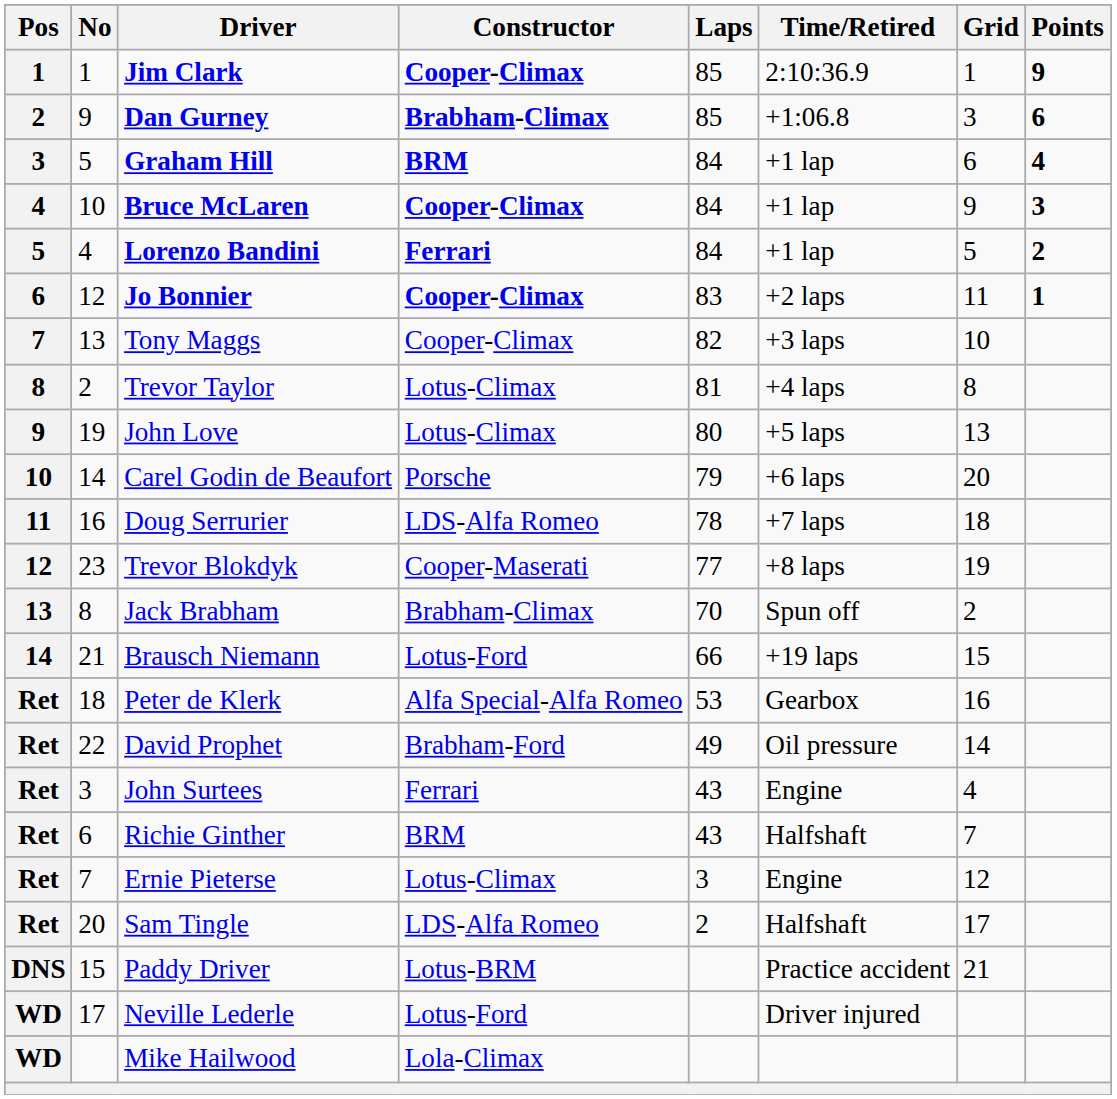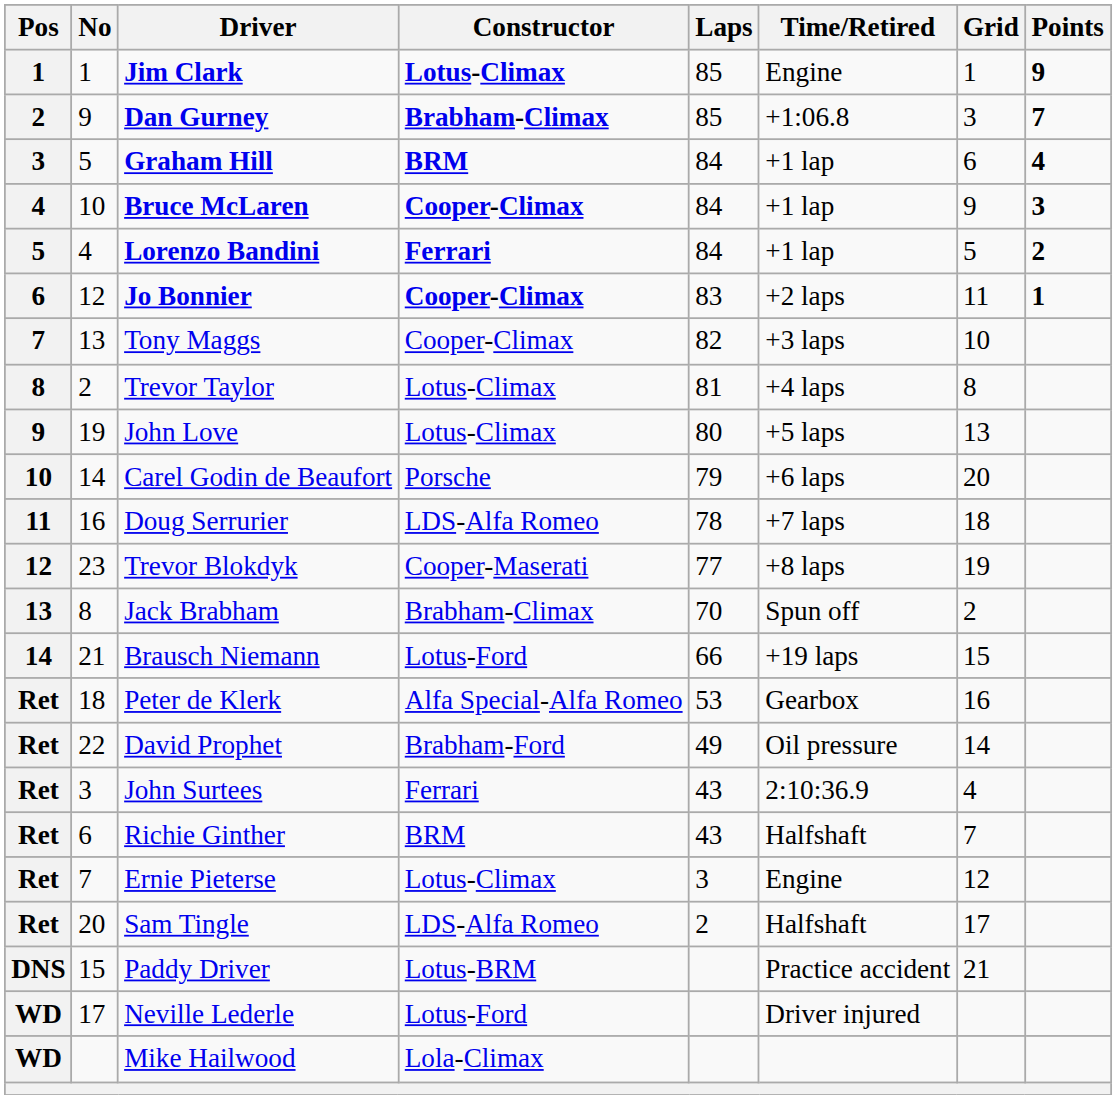 <table class="wikitable" style="font-size: 95%">
 <tr>
 <th>Pos</th>
 <th>No</th>
 <th>Driver</th>
 <th>Constructor</th>
 <th>Laps</th>
 <th>Time/Retired</th>
 <th>Grid</th>
 <th>Points</th>
 </tr>
 <tr>
 <th>1</th>
 <td>1</td>
 <td> <strong><a href='#'>Jim Clark</a></strong></td>
-<td><strong><a href='#'>Cooper</a>-<a href='#'>Climax</a></strong></td>
+<td><strong><a href='#'>Lotus</a>-<a href='#'>Climax</a></strong></td>
 <td>85</td>
-<td>2:10:36.9</td>
+<td>Engine</td>
 <td>1</td>
 <td><strong>9</strong></td>
 </tr>
 <tr>
 <th>2</th>
 <td>9</td>
 <td> <strong><a href='#'>Dan Gurney</a></strong></td>
 <td><strong><a href='#'>Brabham</a>-<a href='#'>Climax</a></strong></td>
 <td>85</td>
 <td>+1:06.8</td>
 <td>3</td>
-<td><strong>6</strong></td>
+<td><strong>7</strong></td>
 </tr>
 <tr>
 <th>3</th>
 <td>5</td>
 <td> <strong><a href='#'>Graham Hill</a></strong></td>
 <td><strong><a href='#'>BRM</a></strong></td>
 <td>84</td>
 <td>+1 lap</td>
 <td>6</td>
 <td><strong>4</strong></td>
 </tr>
 <tr>
 <th>4</th>
 <td>10</td>
 <td> <strong><a href='#'>Bruce McLaren</a></strong></td>
 <td><strong><a href='#'>Cooper</a>-<a href='#'>Climax</a></strong></td>
 <td>84</td>
 <td>+1 lap</td>
 <td>9</td>
 <td><strong>3</strong></td>
 </tr>
 <tr>
 <th>5</th>
 <td>4</td>
 <td> <strong><a href='#'>Lorenzo Bandini</a></strong></td>
 <td><strong><a href='#'>Ferrari</a></strong></td>
 <td>84</td>
 <td>+1 lap</td>
 <td>5</td>
 <td><strong>2</strong></td>
 </tr>
 <tr>
 <th>6</th>
 <td>12</td>
 <td> <strong><a href='#'>Jo Bonnier</a></strong></td>
 <td><strong><a href='#'>Cooper</a>-<a href='#'>Climax</a></strong></td>
 <td>83</td>
 <td>+2 laps</td>
 <td>11</td>
 <td><strong>1</strong></td>
 </tr>
 <tr>
 <th>7</th>
 <td>13</td>
 <td> <a href='#'>Tony Maggs</a></td>
 <td><a href='#'>Cooper</a>-<a href='#'>Climax</a></td>
 <td>82</td>
 <td>+3 laps</td>
 <td>10</td>
 <td></td>
 </tr>
 <tr>
 <th>8</th>
 <td>2</td>
 <td> <a href='#'>Trevor Taylor</a></td>
 <td><a href='#'>Lotus</a>-<a href='#'>Climax</a></td>
 <td>81</td>
 <td>+4 laps</td>
 <td>8</td>
 <td></td>
 </tr>
 <tr>
 <th>9</th>
 <td>19</td>
 <td> <a href='#'>John Love</a></td>
 <td><a href='#'>Lotus</a>-<a href='#'>Climax</a></td>
 <td>80</td>
 <td>+5 laps</td>
 <td>13</td>
 <td></td>
 </tr>
 <tr>
 <th>10</th>
 <td>14</td>
 <td> <a href='#'>Carel Godin de Beaufort</a></td>
 <td><a href='#'>Porsche</a></td>
 <td>79</td>
 <td>+6 laps</td>
 <td>20</td>
 <td></td>
 </tr>
 <tr>
 <th>11</th>
 <td>16</td>
 <td> <a href='#'>Doug Serrurier</a></td>
 <td><a href='#'>LDS</a>-<a href='#'>Alfa Romeo</a></td>
 <td>78</td>
 <td>+7 laps</td>
 <td>18</td>
 <td></td>
 </tr>
 <tr>
 <th>12</th>
 <td>23</td>
 <td> <a href='#'>Trevor Blokdyk</a></td>
 <td><a href='#'>Cooper</a>-<a href='#'>Maserati</a></td>
 <td>77</td>
 <td>+8 laps</td>
 <td>19</td>
 <td></td>
 </tr>
 <tr>
 <th>13</th>
 <td>8</td>
 <td> <a href='#'>Jack Brabham</a></td>
 <td><a href='#'>Brabham</a>-<a href='#'>Climax</a></td>
 <td>70</td>
 <td>Spun off</td>
 <td>2</td>
 <td></td>
 </tr>
 <tr>
 <th>14</th>
 <td>21</td>
 <td> <a href='#'>Brausch Niemann</a></td>
 <td><a href='#'>Lotus</a>-<a href='#'>Ford</a></td>
 <td>66</td>
 <td>+19 laps</td>
 <td>15</td>
 <td></td>
 </tr>
 <tr>
 <th>Ret</th>
 <td>18</td>
 <td> <a href='#'>Peter de Klerk</a></td>
 <td><a href='#'>Alfa Special</a>-<a href='#'>Alfa Romeo</a></td>
 <td>53</td>
 <td>Gearbox</td>
 <td>16</td>
 <td></td>
 </tr>
 <tr>
 <th>Ret</th>
 <td>22</td>
 <td> <a href='#'>David Prophet</a></td>
 <td><a href='#'>Brabham</a>-<a href='#'>Ford</a></td>
 <td>49</td>
 <td>Oil pressure</td>
 <td>14</td>
 <td></td>
 </tr>
 <tr>
 <th>Ret</th>
 <td>3</td>
 <td> <a href='#'>John Surtees</a></td>
 <td><a href='#'>Ferrari</a></td>
 <td>43</td>
-<td>Engine</td>
+<td>2:10:36.9</td>
 <td>4</td>
 <td></td>
 </tr>
 <tr>
 <th>Ret</th>
 <td>6</td>
 <td> <a href='#'>Richie Ginther</a></td>
 <td><a href='#'>BRM</a></td>
 <td>43</td>
 <td>Halfshaft</td>
 <td>7</td>
 <td></td>
 </tr>
 <tr>
 <th>Ret</th>
 <td>7</td>
 <td> <a href='#'>Ernie Pieterse</a></td>
 <td><a href='#'>Lotus</a>-<a href='#'>Climax</a></td>
 <td>3</td>
 <td>Engine</td>
 <td>12</td>
 <td></td>
 </tr>
 <tr>
 <th>Ret</th>
 <td>20</td>
 <td> <a href='#'>Sam Tingle</a></td>
 <td><a href='#'>LDS</a>-<a href='#'>Alfa Romeo</a></td>
 <td>2</td>
 <td>Halfshaft</td>
 <td>17</td>
 <td></td>
 </tr>
 <tr>
 <th>DNS</th>
 <td>15</td>
 <td> <a href='#'>Paddy Driver</a></td>
 <td><a href='#'>Lotus</a>-<a href='#'>BRM</a></td>
 <td></td>
 <td>Practice accident</td>
 <td>21</td>
 <td></td>
 </tr>
 <tr>
 <th>WD</th>
 <td>17</td>
 <td> <a href='#'>Neville Lederle</a></td>
 <td><a href='#'>Lotus</a>-<a href='#'>Ford</a></td>
 <td></td>
 <td>Driver injured</td>
 <td></td>
 <td></td>
 </tr>
 <tr>
 <th>WD</th>
 <td></td>
 <td> <a href='#'>Mike Hailwood</a></td>
 <td><a href='#'>Lola</a>-<a href='#'>Climax</a></td>
 <td></td>
 <td></td>
 <td></td>
 <td></td>
 </tr>
 <tr>
 <th colspan="8"></th>
 </tr>
 </table>
